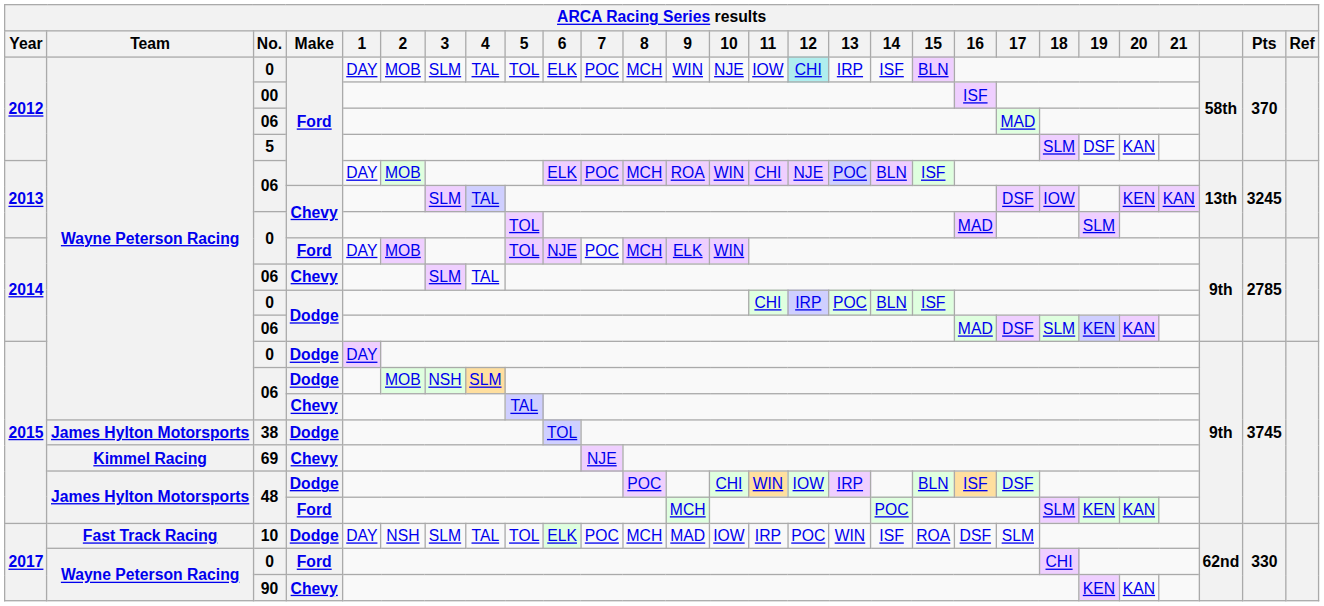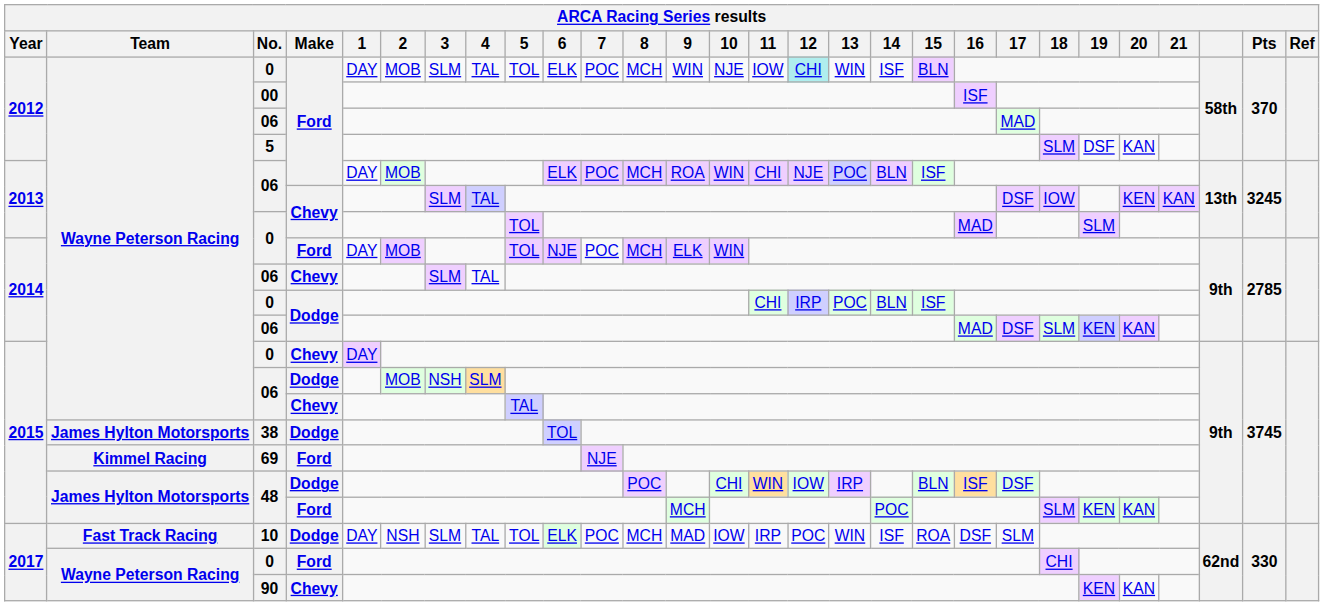 <table class="wikitable" style="text-align:center; font-size:75%">
 <tr>
 <th colspan=45><a href='#'>ARCA Racing Series</a> results</th>
 </tr>
 <tr>
 <th>Year</th>
 <th>Team</th>
 <th>No.</th>
 <th>Make</th>
 <th>1</th>
 <th>2</th>
 <th>3</th>
 <th>4</th>
 <th>5</th>
 <th>6</th>
 <th>7</th>
 <th>8</th>
 <th>9</th>
 <th>10</th>
 <th>11</th>
 <th>12</th>
 <th>13</th>
 <th>14</th>
 <th>15</th>
 <th>16</th>
 <th>17</th>
 <th>18</th>
 <th>19</th>
 <th>20</th>
 <th>21</th>
 <th></th>
 <th>Pts</th>
 <th>Ref</th>
 </tr>
 <tr>
 <th rowspan=4><a href='#'>2012</a></th>
 <th rowspan=14><a href='#'>Wayne Peterson Racing</a></th>
 <th>0</th>
 <th rowspan=5><a href='#'>Ford</a></th>
 <td><a href='#'>DAY</a></td>
 <td><a href='#'>MOB</a></td>
 <td><a href='#'>SLM</a></td>
 <td><a href='#'>TAL</a></td>
 <td><a href='#'>TOL</a></td>
 <td><a href='#'>ELK</a></td>
 <td><a href='#'>POC</a></td>
 <td><a href='#'>MCH</a></td>
 <td><a href='#'>WIN</a></td>
 <td><a href='#'>NJE</a></td>
 <td><a href='#'>IOW</a></td>
 <td style="background: paleturquoise;"><a href='#'>CHI</a></td>
-<td><a href='#'>IRP</a></td>
+<td><a href='#'>WIN</a></td>
 <td><a href='#'>ISF</a></td>
 <td style="background:#EFCFFF;"><a href='#'>BLN</a><br></td>
 <td colspan=6></td>
 <th rowspan=4>58th</th>
 <th rowspan=4>370</th>
 <th rowspan=4></th>
 </tr>
 <tr>
 <th>00</th>
 <td colspan=15></td>
 <td style="background:#EFCFFF;"><a href='#'>ISF</a><br></td>
 <td colspan=5></td>
 </tr>
 <tr>
 <th>06</th>
 <td colspan=16></td>
 <td style="background:#DFFFDF;"><a href='#'>MAD</a><br></td>
 <td colspan=4></td>
 </tr>
 <tr>
 <th>5</th>
 <td colspan=17></td>
 <td style="background:#EFCFFF;"><a href='#'>SLM</a><br></td>
 <td><a href='#'>DSF</a></td>
 <td><a href='#'>KAN</a></td>
 <td></td>
 </tr>
 <tr>
 <th rowspan=3><a href='#'>2013</a></th>
 <th rowspan=2>06</th>
 <td><a href='#'>DAY</a></td>
 <td style="background:#DFFFDF;"><a href='#'>MOB</a><br></td>
 <td colspan=3></td>
 <td style="background:#EFCFFF;"><a href='#'>ELK</a><br></td>
 <td style="background:#EFCFFF;"><a href='#'>POC</a><br></td>
 <td style="background:#EFCFFF;"><a href='#'>MCH</a><br></td>
 <td style="background:#EFCFFF;"><a href='#'>ROA</a><br></td>
 <td style="background:#EFCFFF;"><a href='#'>WIN</a><br></td>
 <td style="background:#EFCFFF;"><a href='#'>CHI</a><br></td>
 <td style="background:#EFCFFF;"><a href='#'>NJE</a><br></td>
 <td style="background:#CFCFFF;"><a href='#'>POC</a><br></td>
 <td style="background:#EFCFFF;"><a href='#'>BLN</a><br></td>
 <td style="background:#DFFFDF;"><a href='#'>ISF</a><br></td>
 <td colspan=6></td>
 <th rowspan=3>13th</th>
 <th rowspan=3>3245</th>
 <th rowspan=3></th>
 </tr>
 <tr>
 <th rowspan=2><a href='#'>Chevy</a></th>
 <td colspan=2></td>
 <td style="background:#EFCFFF;"><a href='#'>SLM</a><br></td>
 <td style="background:#CFCFFF;"><a href='#'>TAL</a><br></td>
 <td colspan=12></td>
 <td style="background:#EFCFFF;"><a href='#'>DSF</a><br></td>
 <td style="background:#EFCFFF;"><a href='#'>IOW</a><br></td>
 <td></td>
 <td style="background:#EFCFFF;"><a href='#'>KEN</a><br></td>
 <td style="background:#EFCFFF;"><a href='#'>KAN</a><br></td>
 </tr>
 <tr>
 <th rowspan=2>0</th>
 <td colspan=4></td>
 <td style="background:#EFCFFF;"><a href='#'>TOL</a><br></td>
 <td colspan=10></td>
 <td style="background:#EFCFFF;"><a href='#'>MAD</a><br></td>
 <td colspan=2></td>
 <td style="background:#EFCFFF;"><a href='#'>SLM</a><br></td>
 <td colspan=2></td>
 </tr>
 <tr>
 <th rowspan=4><a href='#'>2014</a></th>
 <th><a href='#'>Ford</a></th>
 <td><a href='#'>DAY</a></td>
 <td style="background:#EFCFFF;"><a href='#'>MOB</a><br></td>
 <td colspan=2></td>
 <td style="background:#EFCFFF;"><a href='#'>TOL</a><br></td>
 <td style="background:#EFCFFF;"><a href='#'>NJE</a><br></td>
 <td><a href='#'>POC</a></td>
 <td style="background:#EFCFFF;"><a href='#'>MCH</a><br></td>
 <td style="background:#EFCFFF;"><a href='#'>ELK</a><br></td>
 <td style="background:#EFCFFF;"><a href='#'>WIN</a><br></td>
 <td colspan=11></td>
 <th rowspan=4>9th</th>
 <th rowspan=4>2785</th>
 <th rowspan=4></th>
 </tr>
 <tr>
 <th>06</th>
 <th><a href='#'>Chevy</a></th>
 <td colspan=2></td>
 <td style="background:#EFCFFF;"><a href='#'>SLM</a><br></td>
 <td><a href='#'>TAL</a></td>
 <td colspan=17></td>
 </tr>
 <tr>
 <th>0</th>
 <th rowspan=2><a href='#'>Dodge</a></th>
 <td colspan=10></td>
 <td style="background:#DFFFDF;"><a href='#'>CHI</a><br></td>
 <td style="background:#CFCFFF;"><a href='#'>IRP</a><br></td>
 <td style="background:#DFFFDF;"><a href='#'>POC</a><br></td>
 <td style="background:#DFFFDF;"><a href='#'>BLN</a><br></td>
 <td style="background:#DFFFDF;"><a href='#'>ISF</a><br></td>
 <td colspan=6></td>
 </tr>
 <tr>
 <th>06</th>
 <td colspan=15></td>
 <td style="background:#DFFFDF;"><a href='#'>MAD</a><br></td>
 <td style="background:#EFCFFF;"><a href='#'>DSF</a><br></td>
 <td style="background:#DFFFDF;"><a href='#'>SLM</a><br></td>
 <td style="background:#CFCFFF;"><a href='#'>KEN</a><br></td>
 <td style="background:#EFCFFF;"><a href='#'>KAN</a><br></td>
 <td></td>
 </tr>
 <tr>
 <th rowspan=7><a href='#'>2015</a></th>
 <th>0</th>
-<th><a href='#'>Dodge</a></th>
+<th><a href='#'>Chevy</a></th>
 <td style="background:#EFCFFF;"><a href='#'>DAY</a><br></td>
 <td colspan=20></td>
 <th rowspan=7>9th</th>
 <th rowspan=7>3745</th>
 <th rowspan=7></th>
 </tr>
 <tr>
 <th rowspan=2>06</th>
 <th><a href='#'>Dodge</a></th>
 <td></td>
 <td style="background:#DFFFDF;"><a href='#'>MOB</a><br></td>
 <td style="background:#DFFFDF;"><a href='#'>NSH</a><br></td>
 <td style="background:#FFDF9F;"><a href='#'>SLM</a><br></td>
 <td colspan=17></td>
 </tr>
 <tr>
 <th><a href='#'>Chevy</a></th>
 <td colspan=4></td>
 <td style="background:#CFCFFF;"><a href='#'>TAL</a><br></td>
 <td colspan=16></td>
 </tr>
 <tr>
 <th><a href='#'>James Hylton Motorsports</a></th>
 <th>38</th>
 <th><a href='#'>Dodge</a></th>
 <td colspan=5></td>
 <td style="background:#CFCFFF;"><a href='#'>TOL</a><br></td>
 <td colspan=15></td>
 </tr>
 <tr>
 <th><a href='#'>Kimmel Racing</a></th>
 <th>69</th>
-<th><a href='#'>Chevy</a></th>
+<th><a href='#'>Ford</a></th>
 <td colspan=6></td>
 <td style="background:#EFCFFF;"><a href='#'>NJE</a><br></td>
 <td colspan=14></td>
 </tr>
 <tr>
 <th rowspan=2><a href='#'>James Hylton Motorsports</a></th>
 <th rowspan=2>48</th>
 <th><a href='#'>Dodge</a></th>
 <td colspan=7></td>
 <td style="background:#EFCFFF;"><a href='#'>POC</a><br></td>
 <td></td>
 <td style="background:#DFFFDF;"><a href='#'>CHI</a><br></td>
 <td style="background:#FFDF9F;"><a href='#'>WIN</a><br></td>
 <td style="background:#DFFFDF;"><a href='#'>IOW</a><br></td>
 <td style="background:#EFCFFF;"><a href='#'>IRP</a><br></td>
 <td></td>
 <td style="background:#DFFFDF;"><a href='#'>BLN</a><br></td>
 <td style="background:#FFDF9F;"><a href='#'>ISF</a><br></td>
 <td style="background:#DFFFDF;"><a href='#'>DSF</a><br></td>
 <td colspan=4></td>
 </tr>
 <tr>
 <th><a href='#'>Ford</a></th>
 <td colspan=8></td>
 <td style="background:#DFFFDF;"><a href='#'>MCH</a><br></td>
 <td colspan=4></td>
 <td style="background:#DFFFDF;"><a href='#'>POC</a><br></td>
 <td colspan=3></td>
 <td style="background:#EFCFFF;"><a href='#'>SLM</a><br></td>
 <td style="background:#DFFFDF;"><a href='#'>KEN</a><br></td>
 <td style="background:#DFFFDF;"><a href='#'>KAN</a><br></td>
 <td></td>
 </tr>
 <tr>
 <th rowspan=3><a href='#'>2017</a></th>
 <th><a href='#'>Fast Track Racing</a></th>
 <th>10</th>
 <th><a href='#'>Dodge</a></th>
 <td><a href='#'>DAY</a></td>
 <td><a href='#'>NSH</a></td>
 <td><a href='#'>SLM</a></td>
 <td><a href='#'>TAL</a></td>
 <td><a href='#'>TOL</a></td>
 <td style="background:#DFFFDF;"><a href='#'>ELK</a><br></td>
 <td><a href='#'>POC</a></td>
 <td><a href='#'>MCH</a></td>
 <td><a href='#'>MAD</a></td>
 <td><a href='#'>IOW</a></td>
 <td><a href='#'>IRP</a></td>
 <td><a href='#'>POC</a></td>
 <td><a href='#'>WIN</a></td>
 <td><a href='#'>ISF</a></td>
 <td><a href='#'>ROA</a></td>
 <td><a href='#'>DSF</a></td>
 <td><a href='#'>SLM</a></td>
 <td colspan=4></td>
 <th rowspan=3>62nd</th>
 <th rowspan=3>330</th>
 <th rowspan=3></th>
 </tr>
 <tr>
 <th rowspan=2><a href='#'>Wayne Peterson Racing</a></th>
 <th>0</th>
 <th><a href='#'>Ford</a></th>
 <td colspan=17></td>
 <td style="background:#EFCFFF;"><a href='#'>CHI</a><br></td>
 <td colspan=3></td>
 </tr>
 <tr>
 <th>90</th>
 <th><a href='#'>Chevy</a></th>
 <td colspan=18></td>
 <td style="background:#EFCFFF;"><a href='#'>KEN</a><br></td>
 <td><a href='#'>KAN</a></td>
 <td></td>
 </tr>
 </table>
